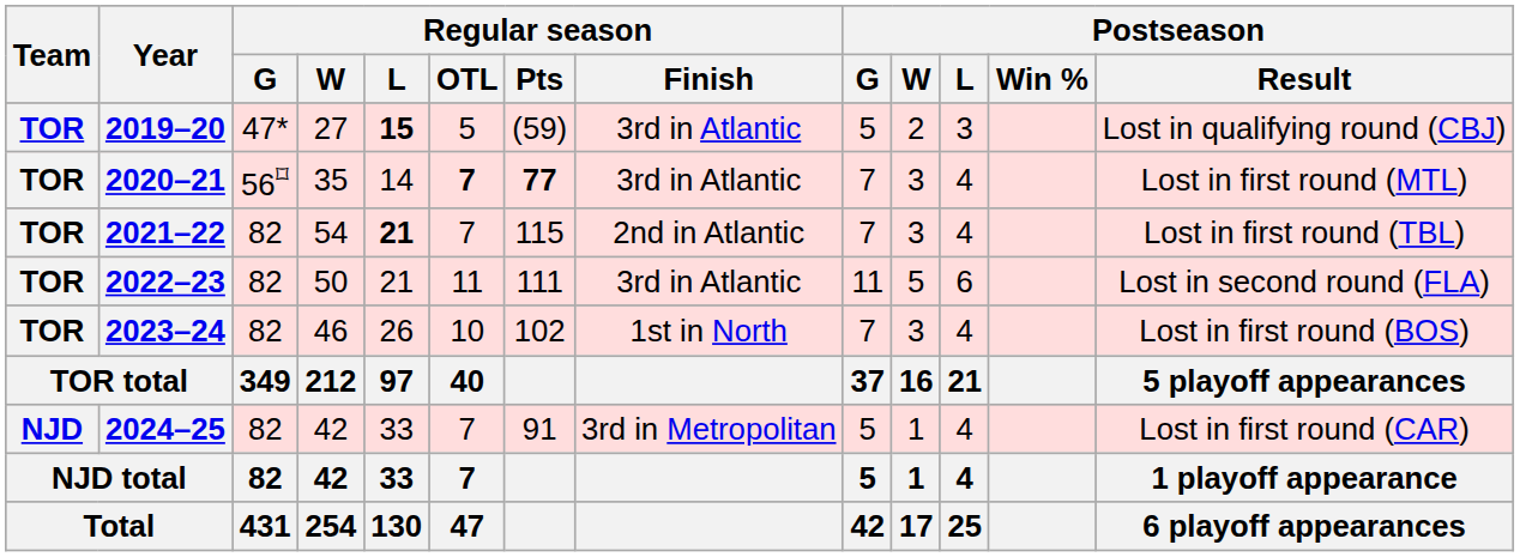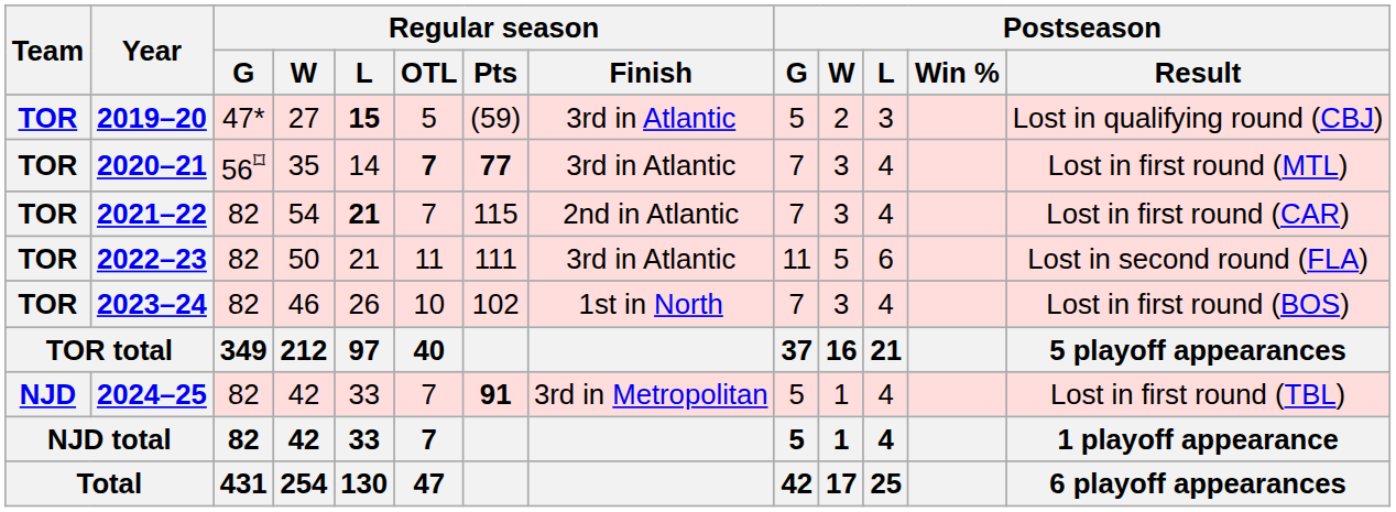 <table class="wikitable" style="font-size: 95%; text-align:center;">
 <tr>
 <th rowspan="2">Team</th>
 <th rowspan="2">Year</th>
 <th colspan="6">Regular season</th>
 <th colspan="5">Postseason</th>
 </tr>
 <tr>
 <th>G</th>
 <th>W</th>
 <th>L</th>
 <th>OTL</th>
 <th>Pts</th>
 <th>Finish</th>
 <th>G</th>
 <th>W</th>
 <th>L</th>
 <th>Win %</th>
 <th>Result</th>
 </tr>
 <tr style="background:#fdd;">
 <th><a href='#'>TOR</a></th>
 <th><a href='#'>2019–20</a></th>
 <td>47*</td>
 <td>27</td>
 <td><strong>15</strong></td>
 <td>5</td>
 <td>(59)</td>
 <td>3rd in <a href='#'>Atlantic</a></td>
 <td>5</td>
 <td>2</td>
 <td>3</td>
 <td></td>
 <td>Lost in qualifying round (<a href='#'>CBJ</a>)</td>
 </tr>
 <tr style="background:#fdd;">
 <th>TOR</th>
 <th><a href='#'>2020–21</a></th>
 <td>56<sup>⌑</sup></td>
 <td>35</td>
 <td>14</td>
 <td><strong>7</strong></td>
 <td><strong>77</strong></td>
 <td>3rd in Atlantic</td>
 <td>7</td>
 <td>3</td>
 <td>4</td>
 <td></td>
 <td>Lost in first round (<a href='#'>MTL</a>)</td>
 </tr>
 <tr style="background:#fdd;">
 <th>TOR</th>
 <th><a href='#'>2021–22</a></th>
 <td>82</td>
 <td>54</td>
 <td><strong>21</strong></td>
 <td>7</td>
 <td>115</td>
 <td>2nd in Atlantic</td>
 <td>7</td>
 <td>3</td>
 <td>4</td>
 <td></td>
-<td>Lost in first round (<a href='#'>TBL</a>)</td>
+<td>Lost in first round (<a href='#'>CAR</a>)</td>
 </tr>
 <tr style="background:#fdd;">
 <th>TOR</th>
 <th><a href='#'>2022–23</a></th>
 <td>82</td>
 <td>50</td>
 <td>21</td>
 <td>11</td>
 <td>111</td>
 <td>3rd in Atlantic</td>
 <td>11</td>
 <td>5</td>
 <td>6</td>
 <td></td>
 <td>Lost in second round (<a href='#'>FLA</a>)</td>
 </tr>
 <tr style="background:#fdd;">
 <th>TOR</th>
 <th><a href='#'>2023–24</a></th>
 <td>82</td>
 <td>46</td>
 <td>26</td>
 <td>10</td>
 <td>102</td>
 <td>1st in <a href='#'>North</a></td>
 <td>7</td>
 <td>3</td>
 <td>4</td>
 <td></td>
 <td>Lost in first round (<a href='#'>BOS</a>)</td>
 </tr>
 <tr>
 <th colspan="2">TOR total</th>
 <th>349</th>
 <th>212</th>
 <th>97</th>
 <th>40</th>
 <th> </th>
 <th> </th>
 <th>37</th>
 <th>16</th>
 <th>21</th>
 <th></th>
 <th>5 playoff appearances</th>
 </tr>
 <tr style="background:#fdd;">
 <th><a href='#'>NJD</a></th>
 <th><a href='#'>2024–25</a></th>
 <td>82</td>
 <td>42</td>
 <td>33</td>
 <td>7</td>
-<td>91</td>
+<td><strong>91</strong></td>
 <td>3rd in <a href='#'>Metropolitan</a></td>
 <td>5</td>
 <td>1</td>
 <td>4</td>
 <td></td>
-<td>Lost in first round (<a href='#'>CAR</a>)</td>
+<td>Lost in first round (<a href='#'>TBL</a>)</td>
 </tr>
 <tr>
 <th colspan="2">NJD total</th>
 <th>82</th>
 <th>42</th>
 <th>33</th>
 <th>7</th>
 <th> </th>
 <th> </th>
 <th>5</th>
 <th>1</th>
 <th>4</th>
 <th></th>
 <th>1 playoff appearance</th>
 </tr>
 <tr>
 <th colspan="2">Total</th>
 <th>431</th>
 <th>254</th>
 <th>130</th>
 <th>47</th>
 <th> </th>
 <th> </th>
 <th>42</th>
 <th>17</th>
 <th>25</th>
 <th></th>
 <th>6 playoff appearances</th>
 </tr>
 </table>
